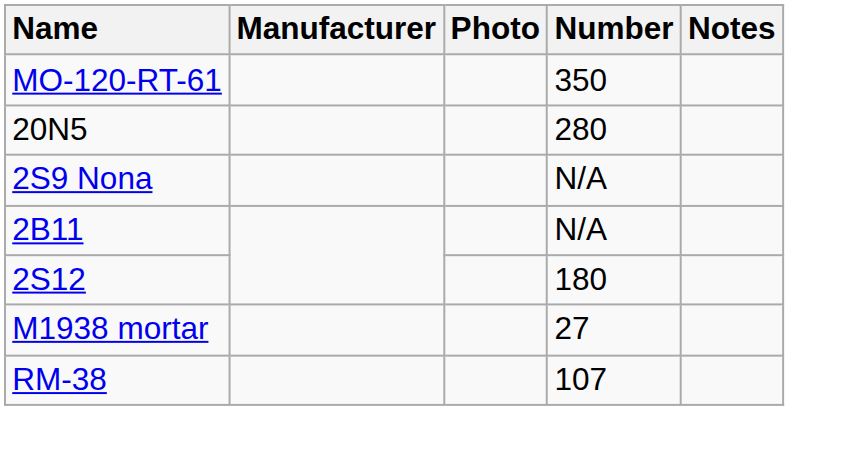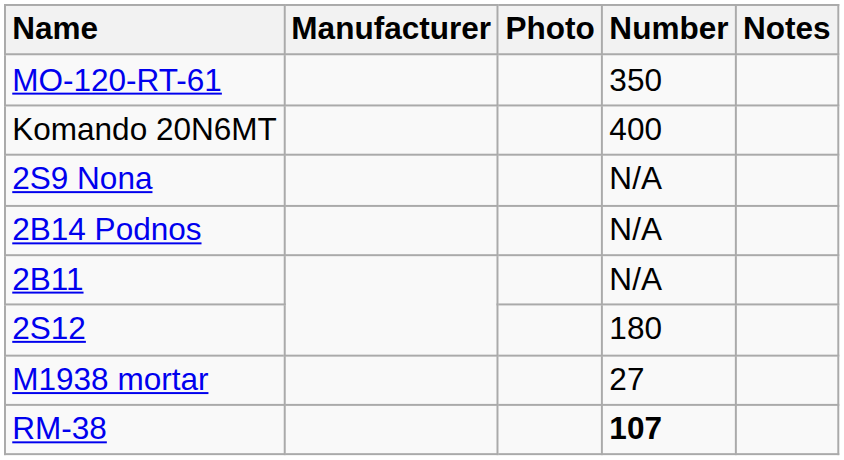 <table class="wikitable">
 <tr>
 <th style="text-align:left;">Name</th>
 <th style="text-align:left;">Manufacturer</th>
 <th style="text-align:left;">Photo</th>
 <th style="text-align:left;">Number</th>
 <th style="text-align:left;">Notes</th>
 </tr>
 <tr>
 <td><a href='#'>MO-120-RT-61</a></td>
 <td></td>
 <td></td>
 <td>350</td>
 <td></td>
 </tr>
 <tr>
-<td>20N5</td>
+<td>Komando 20N6MT</td>
 <td></td>
 <td></td>
-<td>280</td>
+<td>400</td>
 <td></td>
 </tr>
 <tr>
 <td><a href='#'>2S9 Nona</a></td>
+<td></td>
+<td></td>
+<td>N/A</td>
+<td></td>
+</tr>
+<tr>
+<td><a href='#'>2B14 Podnos</a></td>
 <td></td>
 <td></td>
 <td>N/A</td>
 <td></td>
 </tr>
 <tr>
 <td><a href='#'>2B11</a></td>
 <td rowspan="2"></td>
 <td></td>
 <td>N/A</td>
 <td></td>
 </tr>
 <tr>
 <td><a href='#'>2S12</a></td>
 <td></td>
 <td>180</td>
 <td></td>
 </tr>
 <tr>
 <td><a href='#'>M1938 mortar</a></td>
 <td></td>
 <td></td>
 <td>27</td>
 <td></td>
 </tr>
 <tr>
 <td><a href='#'>RM-38</a></td>
 <td></td>
 <td></td>
-<td>107</td>
+<td><strong>107</strong></td>
 <td></td>
 </tr>
 </table>
